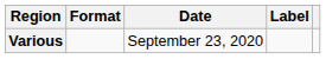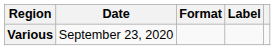 <table class="wikitable plainrowheaders">
 <tr>
 <th>Region</th>
+<th>Date</th>
 <th>Format</th>
-<th>Date</th>
 <th>Label</th>
 <th></th>
 </tr>
 <tr>
 <th scope="row">Various</th>
+<td>September 23, 2020</td>
 <td></td>
-<td>September 23, 2020</td>
 <td></td>
 <td></td>
 </tr>
 </table>
